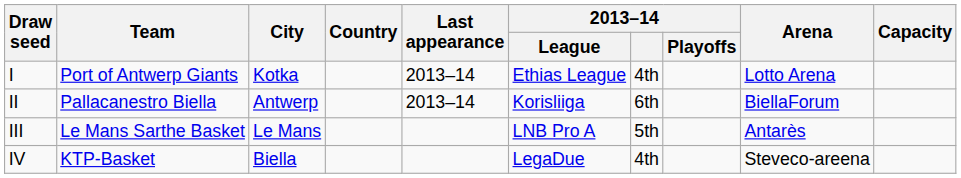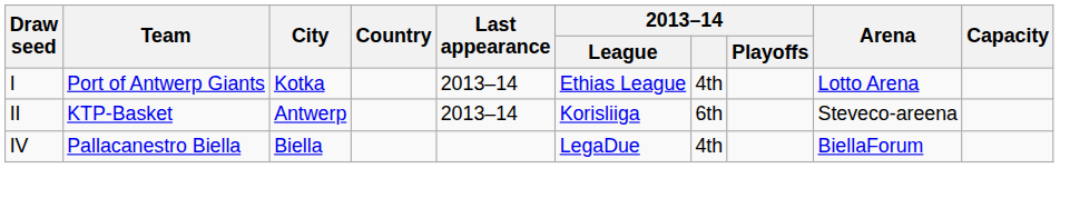 <table class="wikitable sortable">
 <tr>
 <th rowspan=2>Draw <br> seed</th>
 <th rowspan=2>Team</th>
 <th rowspan=2>City</th>
 <th rowspan=2>Country</th>
 <th rowspan=2>Last <br> appearance</th>
 <th colspan=3>2013–14</th>
 <th rowspan=2>Arena</th>
 <th rowspan=2>Capacity</th>
 </tr>
 <tr>
 <th>League</th>
 <th></th>
 <th>Playoffs</th>
 </tr>
 <tr>
 <td><div>I</div></td>
 <td><a href='#'>Port of Antwerp Giants</a></td>
 <td><a href='#'>Kotka</a></td>
 <td></td>
 <td><div>2013–14</div></td>
 <td><a href='#'>Ethias League</a></td>
 <td><div>4th</div></td>
 <td><div></div></td>
 <td><a href='#'>Lotto Arena</a></td>
 <td><div></div></td>
 </tr>
 <tr>
 <td><div>II</div></td>
-<td><a href='#'>Pallacanestro Biella</a></td>
+<td><a href='#'>KTP-Basket</a></td>
 <td><a href='#'>Antwerp</a></td>
 <td></td>
 <td><div>2013–14</div></td>
 <td><a href='#'>Korisliiga</a></td>
 <td><div>6th</div></td>
 <td><div></div></td>
-<td><a href='#'>BiellaForum</a></td>
-<td><div></div></td>
-</tr>
-<tr>
-<td><div>III</div></td>
-<td><a href='#'>Le Mans Sarthe Basket</a></td>
-<td><a href='#'>Le Mans</a></td>
-<td></td>
-<td></td>
-<td><a href='#'>LNB Pro A</a></td>
-<td><div>5th</div></td>
-<td><div></div></td>
-<td><a href='#'>Antarès</a></td>
+<td>Steveco-areena</td>
 <td><div></div></td>
 </tr>
 <tr>
 <td><div>IV</div></td>
-<td><a href='#'>KTP-Basket</a></td>
+<td><a href='#'>Pallacanestro Biella</a></td>
 <td><a href='#'>Biella</a></td>
 <td></td>
 <td></td>
 <td><a href='#'>LegaDue</a></td>
 <td><div>4th</div></td>
 <td></td>
-<td>Steveco-areena</td>
+<td><a href='#'>BiellaForum</a></td>
 <td><div></div></td>
 </tr>
 </table>
